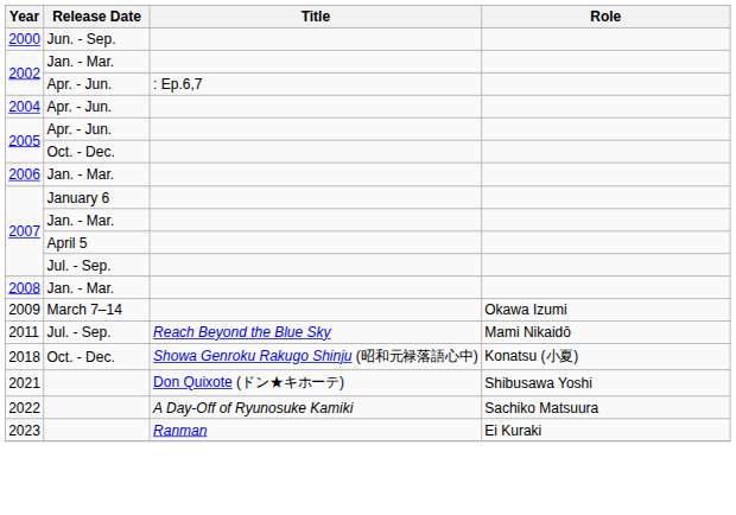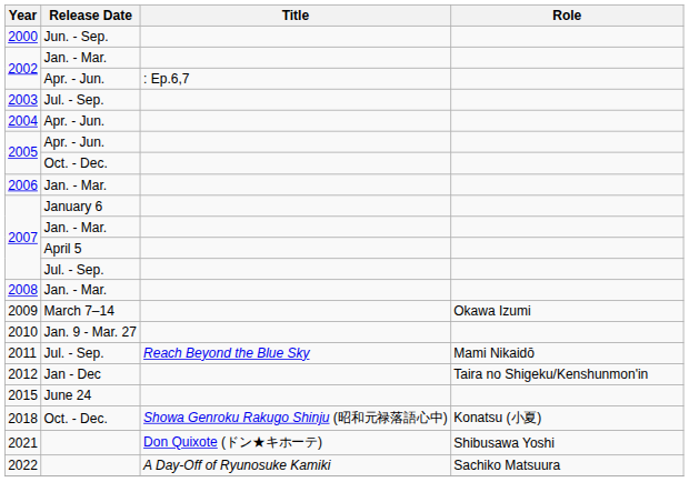 <table class="wikitable" style="font-size: 95%;">
 <tr>
 <th nowrap>Year</th>
 <th style="width:7em;">Release Date</th>
 <th>Title</th>
 <th style="width:17em;">Role</th>
 </tr>
 <tr>
 <td rowspan="1"><a href='#'>2000</a></td>
 <td>Jun. - Sep.</td>
 <td></td>
 <td></td>
 </tr>
 <tr>
 <td rowspan="2"><a href='#'>2002</a></td>
 <td>Jan. - Mar.</td>
 <td></td>
 <td></td>
 </tr>
 <tr>
 <td>Apr. - Jun.</td>
 <td>: Ep.6,7</td>
+<td></td>
+</tr>
+<tr>
+<td rowspan="1"><a href='#'>2003</a></td>
+<td>Jul. - Sep.</td>
+<td></td>
 <td></td>
 </tr>
 <tr>
 <td rowspan="1"><a href='#'>2004</a></td>
 <td>Apr. - Jun.</td>
 <td></td>
 <td></td>
 </tr>
 <tr>
 <td rowspan="2"><a href='#'>2005</a></td>
 <td>Apr. - Jun.</td>
 <td></td>
 <td></td>
 </tr>
 <tr>
 <td>Oct. - Dec.</td>
 <td></td>
 <td></td>
 </tr>
 <tr>
 <td rowspan="1"><a href='#'>2006</a></td>
 <td>Jan. - Mar.</td>
 <td></td>
 <td></td>
 </tr>
 <tr>
 <td rowspan="4"><a href='#'>2007</a></td>
 <td>January 6</td>
 <td></td>
 <td></td>
 </tr>
 <tr>
 <td>Jan. - Mar.</td>
 <td></td>
 <td></td>
 </tr>
 <tr>
 <td>April 5</td>
 <td></td>
 <td></td>
 </tr>
 <tr>
 <td>Jul. - Sep.</td>
 <td></td>
 <td></td>
 </tr>
 <tr>
 <td rowspan="1"><a href='#'>2008</a></td>
 <td>Jan. - Mar.</td>
 <td></td>
 <td></td>
 </tr>
 <tr>
 <td>2009</td>
 <td>March 7–14</td>
 <td></td>
 <td>Okawa Izumi</td>
 </tr>
 <tr>
+<td>2010</td>
+<td>Jan. 9 - Mar. 27</td>
+<td></td>
+<td></td>
+</tr>
+<tr>
 <td>2011</td>
 <td>Jul. - Sep.</td>
 <td><em><a href='#'>Reach Beyond the Blue Sky</a></em></td>
 <td>Mami Nikaidō</td>
+</tr>
+<tr>
+<td>2012</td>
+<td>Jan - Dec</td>
+<td></td>
+<td>Taira no Shigeku/Kenshunmon'in</td>
+</tr>
+<tr>
+<td>2015</td>
+<td>June 24</td>
+<td></td>
+<td></td>
 </tr>
 <tr>
 <td>2018</td>
 <td>Oct. - Dec.</td>
 <td><em><a href='#'>Showa Genroku Rakugo Shinju</a></em> (昭和元禄落語心中)</td>
 <td>Konatsu (小夏)</td>
 </tr>
 <tr>
 <td>2021</td>
 <td></td>
 <td><a href='#'>Don Quixote</a> (ドン★キホーテ)</td>
 <td>Shibusawa Yoshi</td>
 </tr>
 <tr>
 <td>2022</td>
 <td></td>
 <td><em>A Day-Off of Ryunosuke Kamiki</em></td>
 <td>Sachiko Matsuura</td>
 </tr>
 <tr>
-<td>2023</td>
-<td></td>
-<td><em><a href='#'>Ranman</a></em></td>
-<td>Ei Kuraki</td>
-</tr>
-<tr>
 </tr>
 </table>
